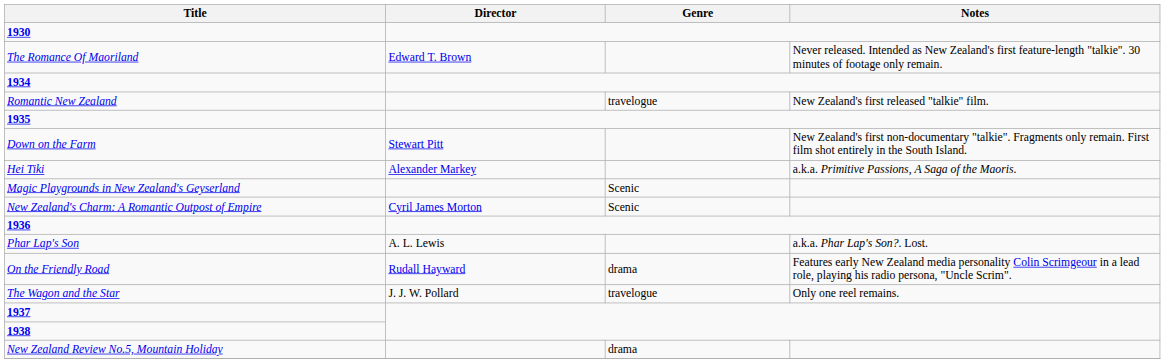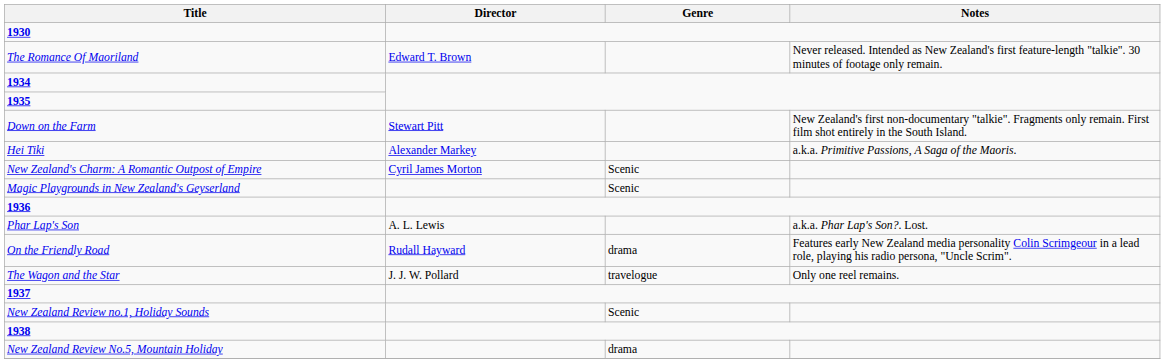 <table class="wikitable" width= "100%">
 <tr>
 <th width=33%>Title</th>
 <th width=19%>Director</th>
 <th width=16%>Genre</th>
 <th width=32%>Notes</th>
 </tr>
 <tr>
 <td><strong><a href='#'>1930</a></strong></td>
 </tr>
 <tr>
 <td><em><a href='#'>The Romance Of Maoriland</a></em></td>
 <td><a href='#'>Edward T. Brown</a></td>
 <td></td>
 <td>Never released. Intended as New Zealand's first feature-length "talkie". 30 minutes of footage only remain.</td>
 </tr>
 <tr>
 <td><strong><a href='#'>1934</a></strong></td>
 </tr>
 <tr>
-<td><em><a href='#'>Romantic New Zealand</a></em></td>
-<td></td>
-<td>travelogue</td>
-<td>New Zealand's first released "talkie" film.</td>
-</tr>
-<tr>
 <td><strong><a href='#'>1935</a></strong></td>
 </tr>
 <tr>
 <td><em><a href='#'>Down on the Farm</a></em></td>
 <td><a href='#'>Stewart Pitt</a></td>
 <td></td>
 <td>New Zealand's first non-documentary "talkie". Fragments only remain. First film shot entirely in the South Island.</td>
 </tr>
 <tr>
 <td><em><a href='#'>Hei Tiki</a></em></td>
 <td><a href='#'>Alexander Markey</a></td>
 <td></td>
 <td>a.k.a. <em>Primitive Passions</em>, <em>A Saga of the Maoris</em>.</td>
 </tr>
 <tr>
-<td><em><a href='#'>Magic Playgrounds in New Zealand's Geyserland</a></em></td>
-<td></td>
+<td><em><a href='#'>New Zealand's Charm: A Romantic Outpost of Empire</a></em></td>
+<td><a href='#'>Cyril James Morton</a></td>
 <td>Scenic</td>
 <td></td>
 </tr>
 <tr>
-<td><em><a href='#'>New Zealand's Charm: A Romantic Outpost of Empire</a></em></td>
-<td><a href='#'>Cyril James Morton</a></td>
+<td><em><a href='#'>Magic Playgrounds in New Zealand's Geyserland</a></em></td>
+<td></td>
 <td>Scenic</td>
 <td></td>
 </tr>
 <tr>
 <td><strong><a href='#'>1936</a></strong></td>
 </tr>
 <tr>
 <td><em><a href='#'>Phar Lap's Son</a></em></td>
 <td>A. L. Lewis</td>
 <td></td>
 <td>a.k.a. <em>Phar Lap's Son?</em>. Lost.</td>
 </tr>
 <tr>
 <td><em><a href='#'>On the Friendly Road</a></em></td>
 <td><a href='#'>Rudall Hayward</a></td>
 <td>drama</td>
 <td>Features early New Zealand media personality <a href='#'>Colin Scrimgeour</a> in a lead role, playing his radio persona, "Uncle Scrim".</td>
 </tr>
 <tr>
 <td><em><a href='#'>The Wagon and the Star</a></em></td>
 <td>J. J. W. Pollard</td>
 <td>travelogue</td>
 <td>Only one reel remains.</td>
 </tr>
 <tr>
 <td><strong><a href='#'>1937</a></strong></td>
 </tr>
 <tr>
+<td><em><a href='#'>New Zealand Review no.1, Holiday Sounds</a></em></td>
+<td></td>
+<td>Scenic</td>
+<td></td>
+</tr>
+<tr>
 <td><strong><a href='#'>1938</a></strong></td>
 </tr>
 <tr>
 <td><em><a href='#'>New Zealand Review No.5, Mountain Holiday</a></em></td>
 <td></td>
 <td>drama</td>
 <td></td>
 </tr>
 <tr>
 </tr>
 </table>
